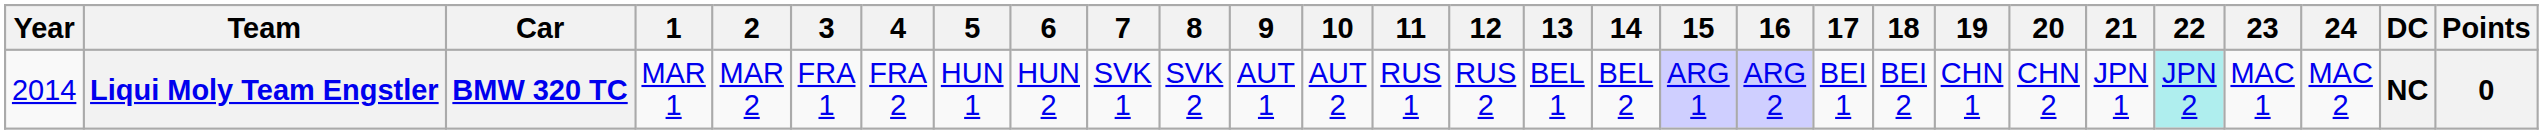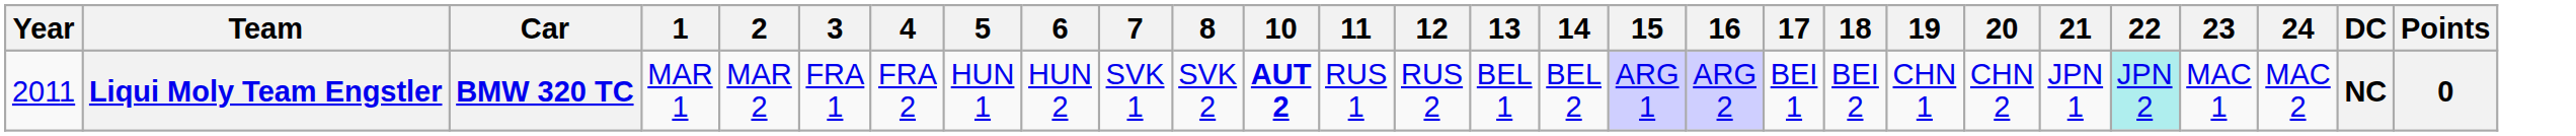 <table class="wikitable" style="text-align:center; font-size:85%">
 <tr>
 <th>Year</th>
 <th>Team</th>
 <th>Car</th>
 <th>1</th>
 <th>2</th>
 <th>3</th>
 <th>4</th>
 <th>5</th>
 <th>6</th>
 <th>7</th>
 <th>8</th>
-<th>9</th>
 <th>10</th>
 <th>11</th>
 <th>12</th>
 <th>13</th>
 <th>14</th>
 <th>15</th>
 <th>16</th>
 <th>17</th>
 <th>18</th>
 <th>19</th>
 <th>20</th>
 <th>21</th>
 <th>22</th>
 <th>23</th>
 <th>24</th>
 <th>DC</th>
 <th>Points</th>
 </tr>
 <tr>
-<td><a href='#'>2014</a></td>
+<td><a href='#'>2011</a></td>
 <th><a href='#'>Liqui Moly Team Engstler</a></th>
 <th><a href='#'>BMW 320 TC</a></th>
 <td><a href='#'>MAR<br>1</a></td>
 <td><a href='#'>MAR<br>2</a></td>
 <td><a href='#'>FRA<br>1</a></td>
 <td><a href='#'>FRA<br>2</a></td>
 <td><a href='#'>HUN<br>1</a></td>
 <td><a href='#'>HUN<br>2</a></td>
 <td><a href='#'>SVK<br>1</a></td>
 <td><a href='#'>SVK<br>2</a></td>
-<td><a href='#'>AUT<br>1</a></td>
-<td><a href='#'>AUT<br>2</a></td>
+<td><strong><a href='#'>AUT<br>2</a></strong></td>
 <td><a href='#'>RUS<br>1</a></td>
 <td><a href='#'>RUS<br>2</a></td>
 <td><a href='#'>BEL<br>1</a></td>
 <td><a href='#'>BEL<br>2</a></td>
 <td style="background:#CFCFFF;"><a href='#'>ARG<br>1</a><br></td>
 <td style="background:#CFCFFF;"><a href='#'>ARG<br>2</a><br></td>
 <td><a href='#'>BEI<br>1</a></td>
 <td><a href='#'>BEI<br>2</a></td>
 <td><a href='#'>CHN<br>1</a></td>
 <td><a href='#'>CHN<br>2</a></td>
 <td><a href='#'>JPN<br>1</a></td>
 <td style="background: paleturquoise;"><a href='#'>JPN<br>2</a></td>
 <td><a href='#'>MAC<br>1</a></td>
 <td><a href='#'>MAC<br>2</a></td>
 <th>NC</th>
 <th>0</th>
 </tr>
 </table>
